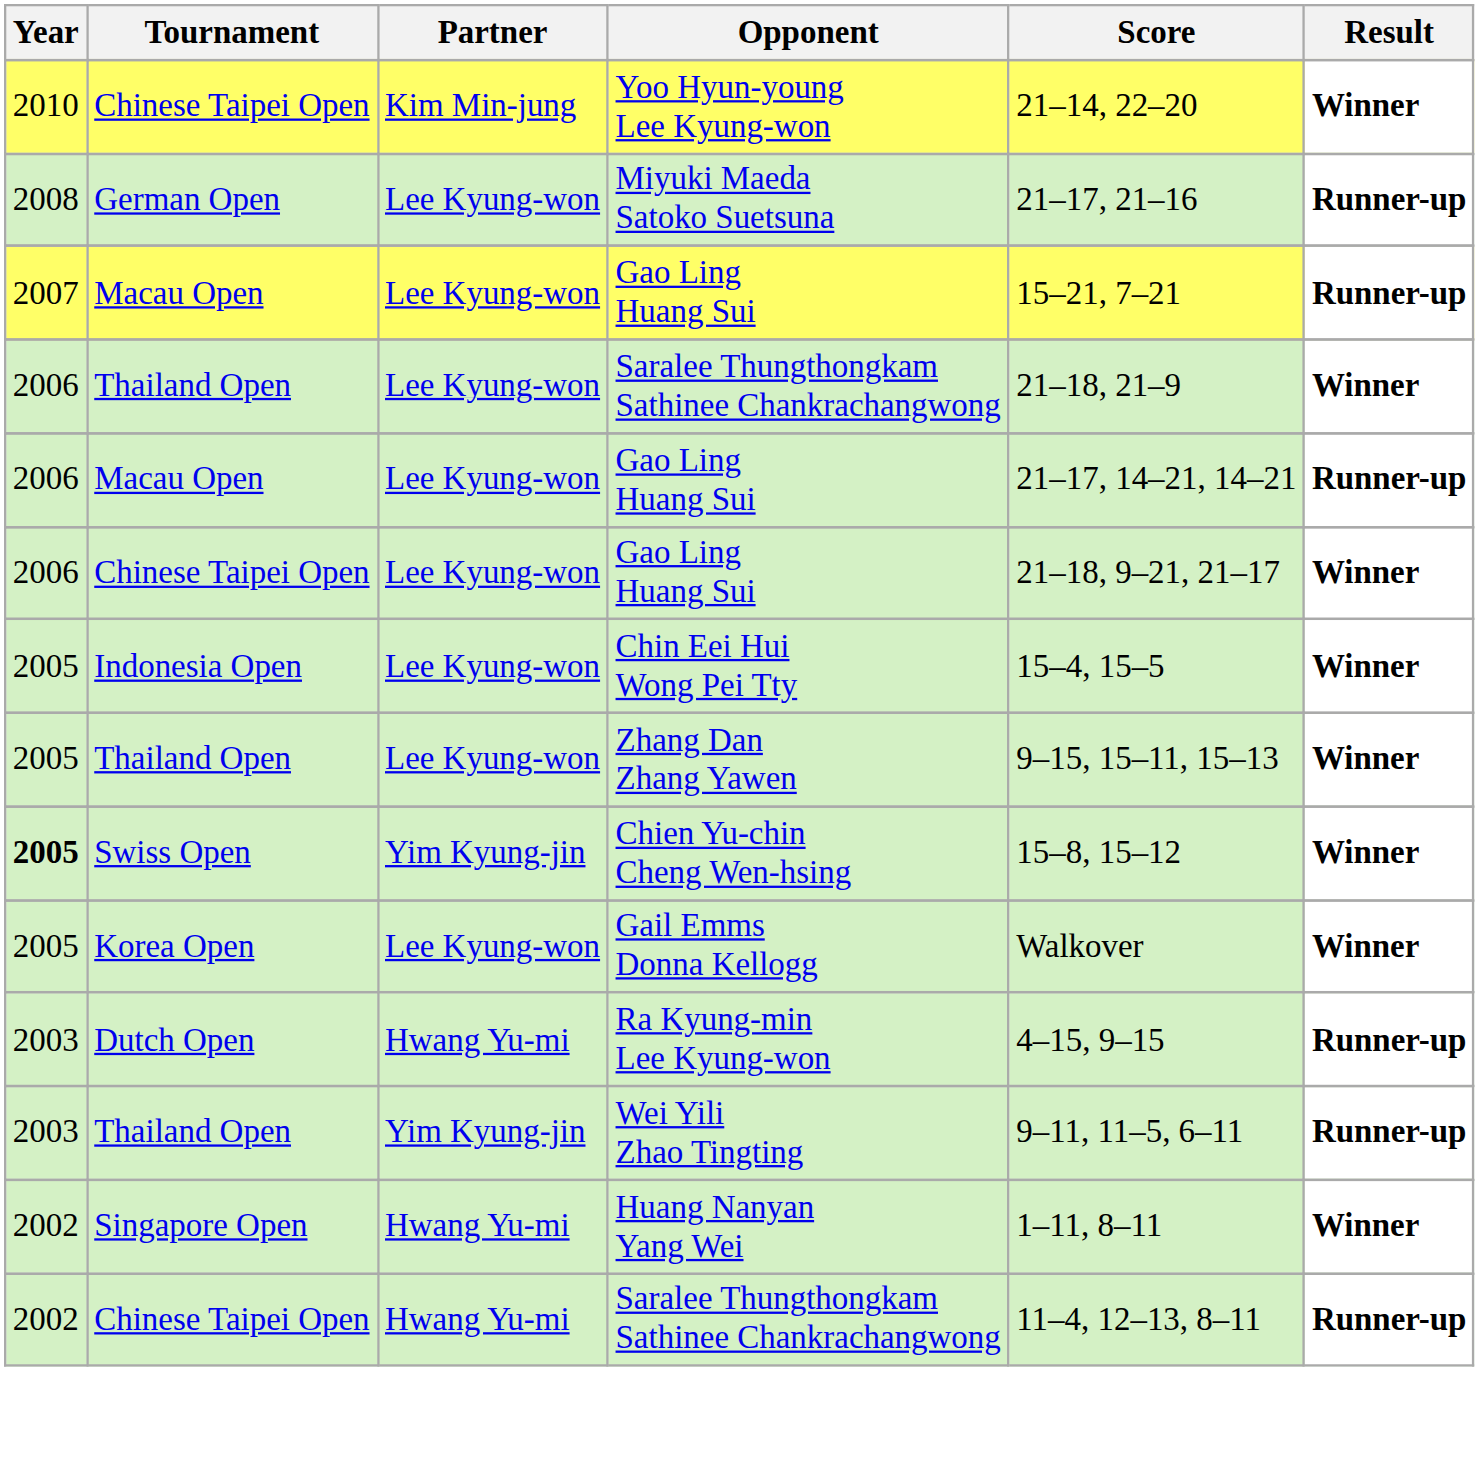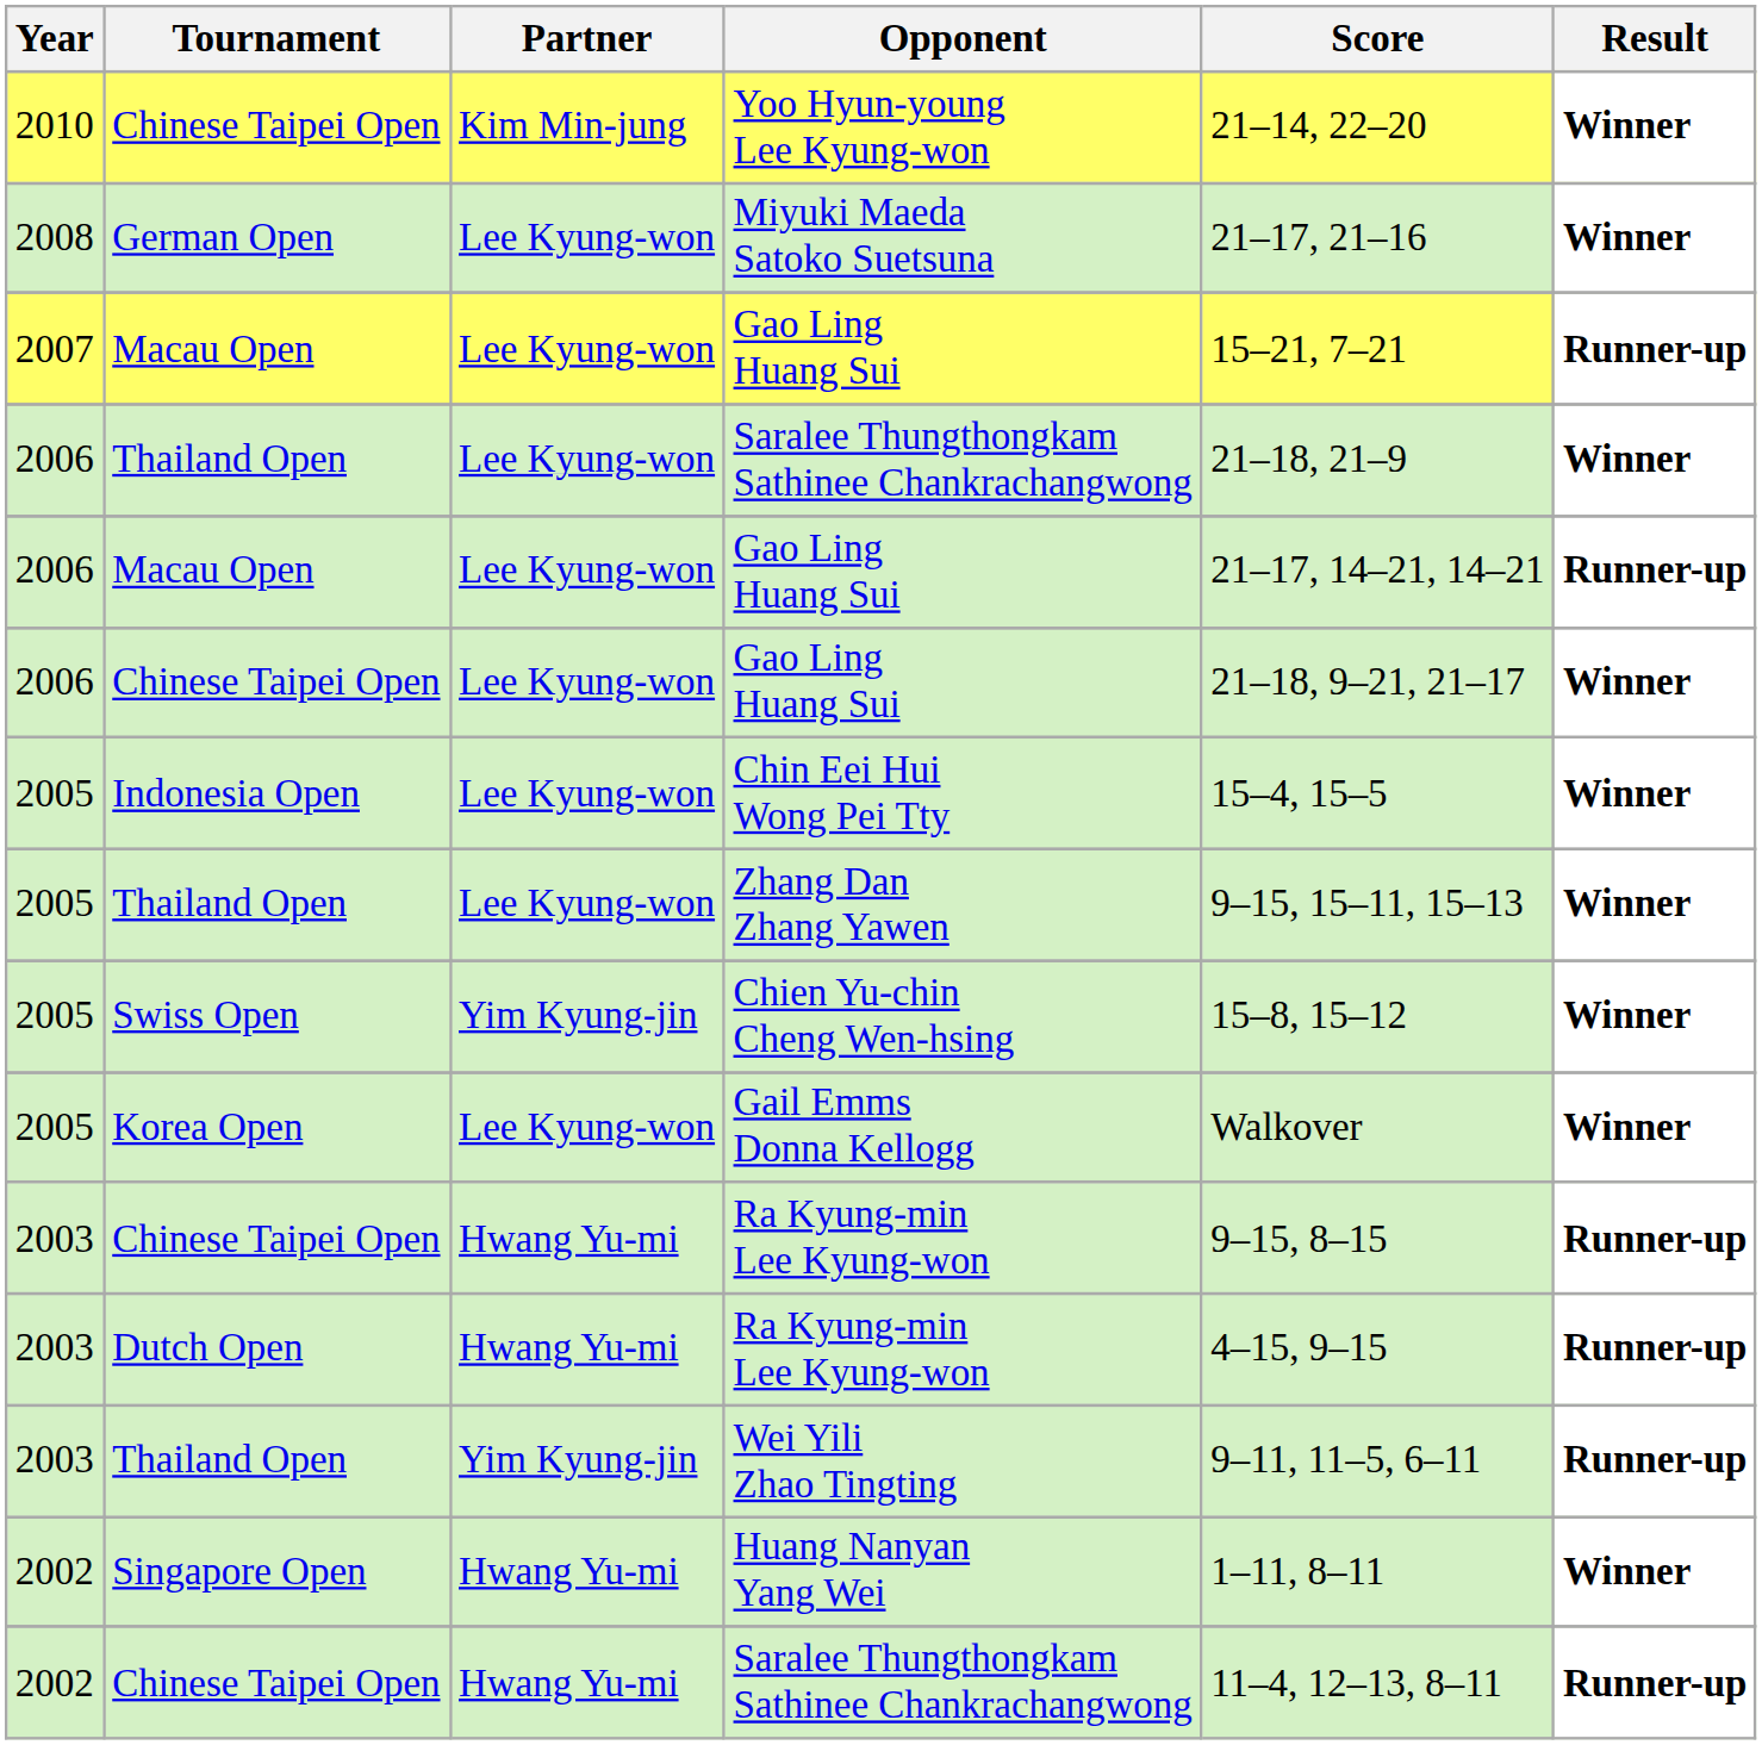 <table class="sortable wikitable" style="font-size: 90%;">
 <tr>
 <th>Year</th>
 <th>Tournament</th>
 <th>Partner</th>
 <th>Opponent</th>
 <th>Score</th>
 <th>Result</th>
 </tr>
 <tr>
 </tr>
 <tr style="background:#FFFF67">
 <td align="center">2010</td>
 <td align="left"><a href='#'>Chinese Taipei Open</a></td>
 <td align="left"> <a href='#'>Kim Min-jung</a></td>
 <td align="left"> <a href='#'>Yoo Hyun-young</a><br> <a href='#'>Lee Kyung-won</a></td>
 <td align="left">21–14, 22–20</td>
 <td style="text-align:left; background:white"> <strong>Winner</strong></td>
 </tr>
 <tr>
 </tr>
 <tr style="background:#D4F1C5">
 <td align="center">2008</td>
 <td align="left"><a href='#'>German Open</a></td>
 <td align="left"> <a href='#'>Lee Kyung-won</a></td>
 <td align="left"> <a href='#'>Miyuki Maeda</a><br> <a href='#'>Satoko Suetsuna</a></td>
 <td align="left">21–17, 21–16</td>
-<td style="text-align:left; background:white"> <strong>Runner-up</strong></td>
+<td style="text-align:left; background:white"> <strong>Winner</strong></td>
 </tr>
 <tr>
 </tr>
 <tr style="background:#FFFF67">
 <td align="center">2007</td>
 <td align="left"><a href='#'>Macau Open</a></td>
 <td align="left"> <a href='#'>Lee Kyung-won</a></td>
 <td align="left"> <a href='#'>Gao Ling</a><br> <a href='#'>Huang Sui</a></td>
 <td align="left">15–21, 7–21</td>
 <td style="text-align:left; background:white"> <strong>Runner-up</strong></td>
 </tr>
 <tr>
 </tr>
 <tr style="background:#D4F1C5">
 <td align="center">2006</td>
 <td align="left"><a href='#'>Thailand Open</a></td>
 <td align="left"> <a href='#'>Lee Kyung-won</a></td>
 <td align="left"> <a href='#'>Saralee Thungthongkam</a><br> <a href='#'>Sathinee Chankrachangwong</a></td>
 <td align="left">21–18, 21–9</td>
 <td style="text-align:left; background:white"> <strong>Winner</strong></td>
 </tr>
 <tr>
 </tr>
 <tr style="background:#D4F1C5">
 <td align="center">2006</td>
 <td align="left"><a href='#'>Macau Open</a></td>
 <td align="left"> <a href='#'>Lee Kyung-won</a></td>
 <td align="left"> <a href='#'>Gao Ling</a><br> <a href='#'>Huang Sui</a></td>
 <td align="left">21–17, 14–21, 14–21</td>
 <td style="text-align:left; background:white"> <strong>Runner-up</strong></td>
 </tr>
 <tr>
 </tr>
 <tr style="background:#D4F1C5">
 <td align="center">2006</td>
 <td align="left"><a href='#'>Chinese Taipei Open</a></td>
 <td align="left"> <a href='#'>Lee Kyung-won</a></td>
 <td align="left"> <a href='#'>Gao Ling</a><br> <a href='#'>Huang Sui</a></td>
 <td align="left">21–18, 9–21, 21–17</td>
 <td style="text-align:left; background:white"> <strong>Winner</strong></td>
 </tr>
 <tr>
 </tr>
 <tr style="background:#D4F1C5">
 <td align="center">2005</td>
 <td align="left"><a href='#'>Indonesia Open</a></td>
 <td align="left"> <a href='#'>Lee Kyung-won</a></td>
 <td align="left"> <a href='#'>Chin Eei Hui</a><br> <a href='#'>Wong Pei Tty</a></td>
 <td align="left">15–4, 15–5</td>
 <td style="text-align:left; background:white"> <strong>Winner</strong></td>
 </tr>
 <tr>
 </tr>
 <tr style="background:#D4F1C5">
 <td align="center">2005</td>
 <td align="left"><a href='#'>Thailand Open</a></td>
 <td align="left"> <a href='#'>Lee Kyung-won</a></td>
 <td align="left"> <a href='#'>Zhang Dan</a><br> <a href='#'>Zhang Yawen</a></td>
 <td align="left">9–15, 15–11, 15–13</td>
 <td style="text-align:left; background:white"> <strong>Winner</strong></td>
 </tr>
 <tr>
 </tr>
 <tr style="background:#D4F1C5">
-<td align="center"><strong>2005</strong></td>
+<td align="center">2005</td>
 <td align="left"><a href='#'>Swiss Open</a></td>
 <td align="left"> <a href='#'>Yim Kyung-jin</a></td>
 <td align="left"> <a href='#'>Chien Yu-chin</a><br> <a href='#'>Cheng Wen-hsing</a></td>
 <td align="left">15–8, 15–12</td>
 <td style="text-align:left; background:white"> <strong>Winner</strong></td>
 </tr>
 <tr>
 </tr>
 <tr style="background:#D4F1C5">
 <td align="center">2005</td>
 <td align="left"><a href='#'>Korea Open</a></td>
 <td align="left"> <a href='#'>Lee Kyung-won</a></td>
 <td align="left"> <a href='#'>Gail Emms</a><br> <a href='#'>Donna Kellogg</a></td>
 <td align="left">Walkover</td>
 <td style="text-align:left; background:white"> <strong>Winner</strong></td>
 </tr>
 <tr>
+</tr>
+<tr style="background:#D4F1C5">
+<td align="center">2003</td>
+<td align="left"><a href='#'>Chinese Taipei Open</a></td>
+<td align="left"> <a href='#'>Hwang Yu-mi</a></td>
+<td align="left"> <a href='#'>Ra Kyung-min</a><br> <a href='#'>Lee Kyung-won</a></td>
+<td align="left">9–15, 8–15</td>
+<td style="text-align:left; background:white"> <strong>Runner-up</strong></td>
 </tr>
 <tr>
 </tr>
 <tr style="background:#D4F1C5">
 <td align="center">2003</td>
 <td align="left"><a href='#'>Dutch Open</a></td>
 <td align="left"> <a href='#'>Hwang Yu-mi</a></td>
 <td align="left"> <a href='#'>Ra Kyung-min</a><br> <a href='#'>Lee Kyung-won</a></td>
 <td align="left">4–15, 9–15</td>
 <td style="text-align:left; background:white"> <strong>Runner-up</strong></td>
 </tr>
 <tr>
 </tr>
 <tr style="background:#D4F1C5">
 <td align="center">2003</td>
 <td align="left"><a href='#'>Thailand Open</a></td>
 <td align="left"> <a href='#'>Yim Kyung-jin</a></td>
 <td align="left"> <a href='#'>Wei Yili</a><br> <a href='#'>Zhao Tingting</a></td>
 <td align="left">9–11, 11–5, 6–11</td>
 <td style="text-align:left; background:white"> <strong>Runner-up</strong></td>
 </tr>
 <tr>
 </tr>
 <tr style="background:#D4F1C5">
 <td align="center">2002</td>
 <td align="left"><a href='#'>Singapore Open</a></td>
 <td align="left"> <a href='#'>Hwang Yu-mi</a></td>
 <td align="left"> <a href='#'>Huang Nanyan</a><br> <a href='#'>Yang Wei</a></td>
 <td align="left">1–11, 8–11</td>
 <td style="text-align:left; background:white"> <strong>Winner</strong></td>
 </tr>
 <tr>
 </tr>
 <tr style="background:#D4F1C5">
 <td align="center">2002</td>
 <td align="left"><a href='#'>Chinese Taipei Open</a></td>
 <td align="left"> <a href='#'>Hwang Yu-mi</a></td>
 <td align="left"> <a href='#'>Saralee Thungthongkam</a><br> <a href='#'>Sathinee Chankrachangwong</a></td>
 <td align="left">11–4, 12–13, 8–11</td>
 <td style="text-align:left; background:white"> <strong>Runner-up</strong></td>
 </tr>
 </table>
